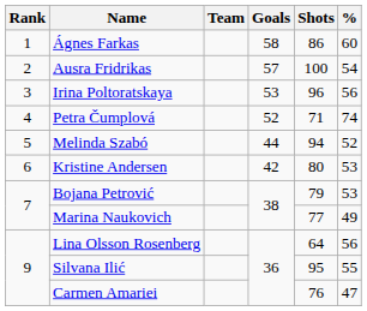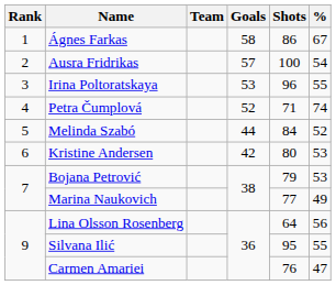 <table class="wikitable sortable" style="text-align: center;">
 <tr>
 <th>Rank</th>
 <th>Name</th>
 <th>Team</th>
 <th>Goals</th>
 <th>Shots</th>
 <th>%</th>
 </tr>
 <tr>
 <td>1</td>
 <td align=left><a href='#'>Ágnes Farkas</a></td>
 <td align=left></td>
 <td>58</td>
 <td>86</td>
-<td>60</td>
+<td>67</td>
 </tr>
 <tr>
 <td>2</td>
 <td align=left><a href='#'>Ausra Fridrikas</a></td>
 <td align=left></td>
 <td>57</td>
 <td>100</td>
 <td>54</td>
 </tr>
 <tr>
 <td>3</td>
 <td align=left><a href='#'>Irina Poltoratskaya</a></td>
 <td align=left></td>
 <td>53</td>
 <td>96</td>
-<td>56</td>
+<td>55</td>
 </tr>
 <tr>
 <td>4</td>
 <td align=left><a href='#'>Petra Čumplová</a></td>
 <td align=left></td>
 <td>52</td>
 <td>71</td>
 <td>74</td>
 </tr>
 <tr>
 <td>5</td>
 <td align=left><a href='#'>Melinda Szabó</a></td>
 <td align=left></td>
 <td>44</td>
-<td>94</td>
+<td>84</td>
 <td>52</td>
 </tr>
 <tr>
 <td>6</td>
 <td align=left><a href='#'>Kristine Andersen</a></td>
 <td align=left></td>
 <td>42</td>
 <td>80</td>
 <td>53</td>
 </tr>
 <tr>
 <td rowspan=2>7</td>
 <td align=left><a href='#'>Bojana Petrović</a></td>
 <td align=left></td>
 <td rowspan=2>38</td>
 <td>79</td>
 <td>53</td>
 </tr>
 <tr>
 <td align=left><a href='#'>Marina Naukovich</a></td>
 <td align=left></td>
 <td>77</td>
 <td>49</td>
 </tr>
 <tr>
 <td rowspan=3>9</td>
 <td align=left><a href='#'>Lina Olsson Rosenberg</a></td>
 <td align=left></td>
 <td rowspan=3>36</td>
 <td>64</td>
 <td>56</td>
 </tr>
 <tr>
 <td align=left><a href='#'>Silvana Ilić</a></td>
 <td align=left></td>
 <td>95</td>
 <td>55</td>
 </tr>
 <tr>
 <td align=left><a href='#'>Carmen Amariei</a></td>
 <td align=left></td>
 <td>76</td>
 <td>47</td>
 </tr>
 </table>
